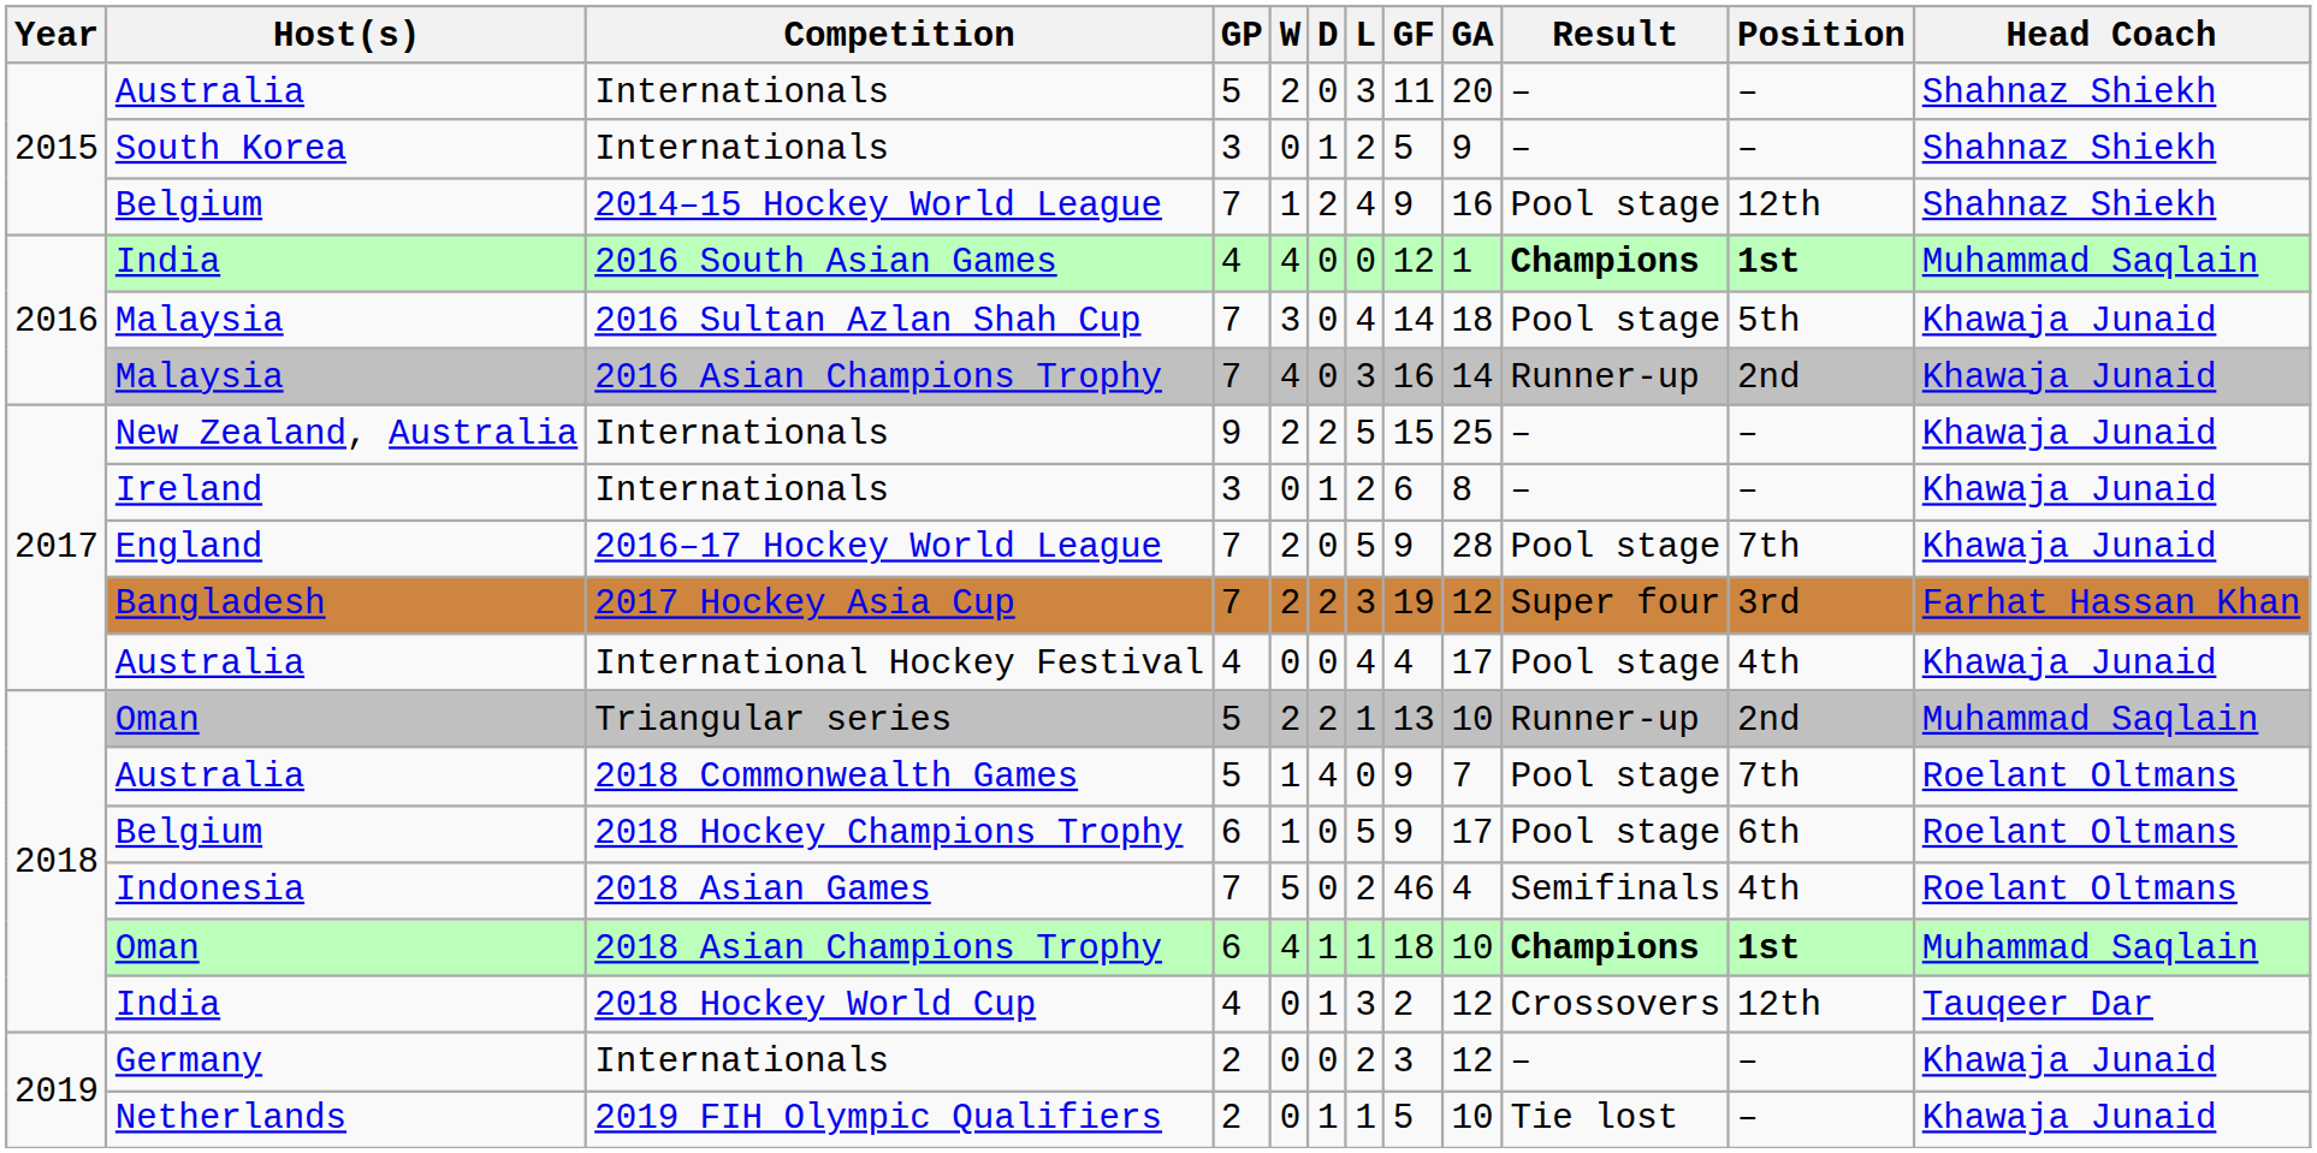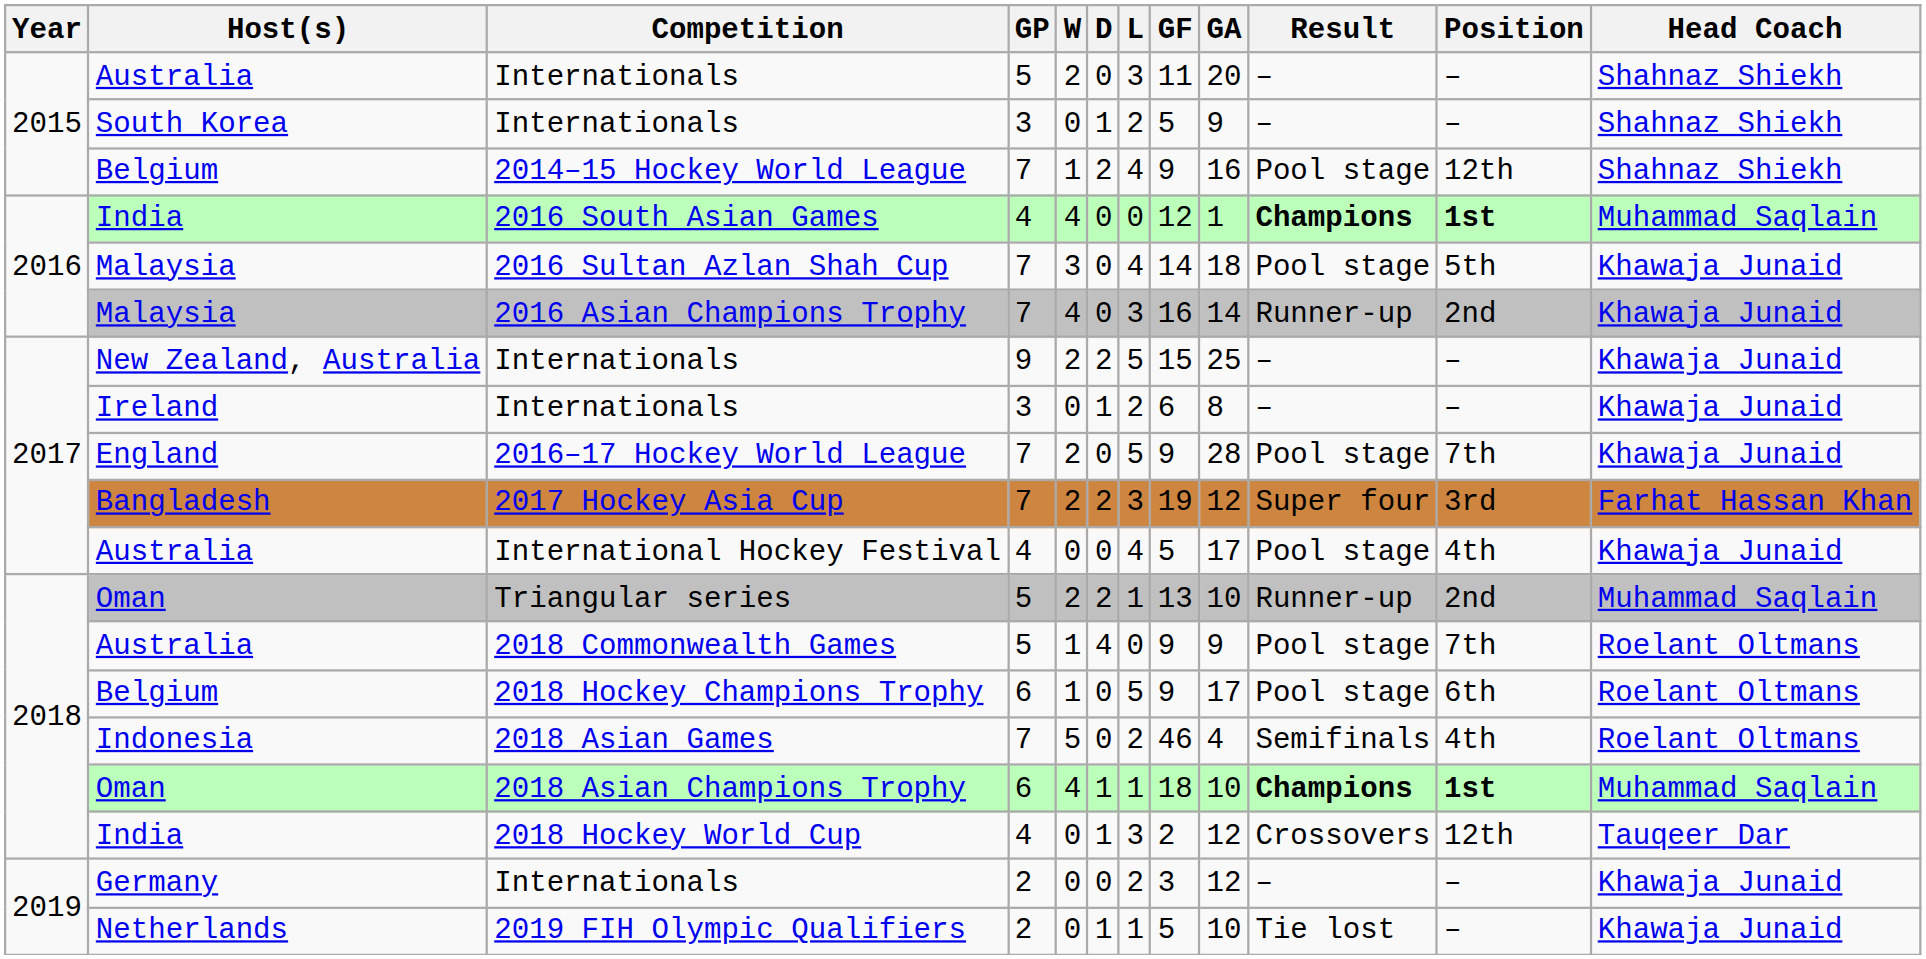 <table class="wikitable sortable">
 <tr>
 <th>Year</th>
 <th>Host(s)</th>
 <th>Competition</th>
 <th>GP</th>
 <th>W</th>
 <th>D</th>
 <th>L</th>
 <th>GF</th>
 <th>GA</th>
 <th>Result</th>
 <th>Position</th>
 <th>Head Coach</th>
 </tr>
 <tr>
 <td rowspan="3">2015</td>
 <td><a href='#'>Australia</a></td>
 <td>Internationals</td>
 <td>5</td>
 <td>2</td>
 <td>0</td>
 <td>3</td>
 <td>11</td>
 <td>20</td>
 <td>–</td>
 <td>–</td>
 <td> <a href='#'>Shahnaz Shiekh</a></td>
 </tr>
 <tr>
 <td><a href='#'>South Korea</a></td>
 <td>Internationals</td>
 <td>3</td>
 <td>0</td>
 <td>1</td>
 <td>2</td>
 <td>5</td>
 <td>9</td>
 <td>–</td>
 <td>–</td>
 <td> <a href='#'>Shahnaz Shiekh</a></td>
 </tr>
 <tr>
 <td><a href='#'>Belgium</a></td>
 <td><a href='#'>2014–15 Hockey World League</a></td>
 <td>7</td>
 <td>1</td>
 <td>2</td>
 <td>4</td>
 <td>9</td>
 <td>16</td>
 <td>Pool stage</td>
 <td>12th</td>
 <td> <a href='#'>Shahnaz Shiekh</a></td>
 </tr>
 <tr>
 <td rowspan="3">2016</td>
 <td bgcolor="#bfb"><a href='#'>India</a></td>
 <td bgcolor="#bfb"><a href='#'>2016 South Asian Games</a></td>
 <td bgcolor="#bfb">4</td>
 <td bgcolor="#bfb">4</td>
 <td bgcolor="#bfb">0</td>
 <td bgcolor="#bfb">0</td>
 <td bgcolor="#bfb">12</td>
 <td bgcolor="#bfb">1</td>
 <td bgcolor="#bfb"><strong>Champions</strong></td>
 <td bgcolor="#bfb"><strong>1st</strong></td>
 <td bgcolor="#bfb"> <a href='#'>Muhammad Saqlain</a></td>
 </tr>
 <tr>
 <td><a href='#'>Malaysia</a></td>
 <td><a href='#'>2016 Sultan Azlan Shah Cup</a></td>
 <td>7</td>
 <td>3</td>
 <td>0</td>
 <td>4</td>
 <td>14</td>
 <td>18</td>
 <td>Pool stage</td>
 <td>5th</td>
 <td> <a href='#'>Khawaja Junaid</a></td>
 </tr>
 <tr>
 <td bgcolor="silver"><a href='#'>Malaysia</a></td>
 <td bgcolor="silver"><a href='#'>2016 Asian Champions Trophy</a></td>
 <td bgcolor="silver">7</td>
 <td bgcolor="silver">4</td>
 <td bgcolor="silver">0</td>
 <td bgcolor="silver">3</td>
 <td bgcolor="silver">16</td>
 <td bgcolor="silver">14</td>
 <td bgcolor="silver">Runner-up</td>
 <td bgcolor="silver">2nd</td>
 <td bgcolor="silver"> <a href='#'>Khawaja Junaid</a></td>
 </tr>
 <tr>
 <td rowspan="5">2017</td>
 <td><a href='#'>New Zealand</a>, <a href='#'>Australia</a></td>
 <td>Internationals</td>
 <td>9</td>
 <td>2</td>
 <td>2</td>
 <td>5</td>
 <td>15</td>
 <td>25</td>
 <td>–</td>
 <td>–</td>
 <td> <a href='#'>Khawaja Junaid</a></td>
 </tr>
 <tr>
 <td><a href='#'>Ireland</a></td>
 <td>Internationals</td>
 <td>3</td>
 <td>0</td>
 <td>1</td>
 <td>2</td>
 <td>6</td>
 <td>8</td>
 <td>–</td>
 <td>–</td>
 <td> <a href='#'>Khawaja Junaid</a></td>
 </tr>
 <tr>
 <td><a href='#'>England</a></td>
 <td><a href='#'>2016–17 Hockey World League</a></td>
 <td>7</td>
 <td>2</td>
 <td>0</td>
 <td>5</td>
 <td>9</td>
 <td>28</td>
 <td>Pool stage</td>
 <td>7th</td>
 <td> <a href='#'>Khawaja Junaid</a></td>
 </tr>
 <tr>
 <td bgcolor="#CD853F"><a href='#'>Bangladesh</a></td>
 <td bgcolor="#CD853F"><a href='#'>2017 Hockey Asia Cup</a></td>
 <td bgcolor="#CD853F">7</td>
 <td bgcolor="#CD853F">2</td>
 <td bgcolor="#CD853F">2</td>
 <td bgcolor="#CD853F">3</td>
 <td bgcolor="#CD853F">19</td>
 <td bgcolor="#CD853F">12</td>
 <td bgcolor="#CD853F">Super four</td>
 <td bgcolor="#CD853F">3rd</td>
 <td bgcolor="#CD853F"> <a href='#'>Farhat Hassan Khan</a></td>
 </tr>
 <tr>
 <td><a href='#'>Australia</a></td>
 <td>International Hockey Festival</td>
 <td>4</td>
 <td>0</td>
 <td>0</td>
 <td>4</td>
-<td>4</td>
+<td>5</td>
 <td>17</td>
 <td>Pool stage</td>
 <td>4th</td>
 <td> <a href='#'>Khawaja Junaid</a></td>
 </tr>
 <tr>
 <td rowspan="6">2018</td>
 <td bgcolor="silver"><a href='#'>Oman</a></td>
 <td bgcolor="silver">Triangular series</td>
 <td bgcolor="silver">5</td>
 <td bgcolor="silver">2</td>
 <td bgcolor="silver">2</td>
 <td bgcolor="silver">1</td>
 <td bgcolor="silver">13</td>
 <td bgcolor="silver">10</td>
 <td bgcolor="silver">Runner-up</td>
 <td bgcolor="silver">2nd</td>
 <td bgcolor="silver"> <a href='#'>Muhammad Saqlain</a></td>
 </tr>
 <tr>
 <td><a href='#'>Australia</a></td>
 <td><a href='#'>2018 Commonwealth Games</a></td>
 <td>5</td>
 <td>1</td>
 <td>4</td>
 <td>0</td>
 <td>9</td>
-<td>7</td>
+<td>9</td>
 <td>Pool stage</td>
 <td>7th</td>
 <td> <a href='#'>Roelant Oltmans</a></td>
 </tr>
 <tr>
 <td><a href='#'>Belgium</a></td>
 <td><a href='#'>2018 Hockey Champions Trophy</a></td>
 <td>6</td>
 <td>1</td>
 <td>0</td>
 <td>5</td>
 <td>9</td>
 <td>17</td>
 <td>Pool stage</td>
 <td>6th</td>
 <td> <a href='#'>Roelant Oltmans</a></td>
 </tr>
 <tr>
 <td><a href='#'>Indonesia</a></td>
 <td><a href='#'>2018 Asian Games</a></td>
 <td>7</td>
 <td>5</td>
 <td>0</td>
 <td>2</td>
 <td>46</td>
 <td>4</td>
 <td>Semifinals</td>
 <td>4th</td>
 <td> <a href='#'>Roelant Oltmans</a></td>
 </tr>
 <tr>
 <td bgcolor="#bfb"><a href='#'>Oman</a></td>
 <td bgcolor="#bfb"><a href='#'>2018 Asian Champions Trophy</a></td>
 <td bgcolor="#bfb">6</td>
 <td bgcolor="#bfb">4</td>
 <td bgcolor="#bfb">1</td>
 <td bgcolor="#bfb">1</td>
 <td bgcolor="#bfb">18</td>
 <td bgcolor="#bfb">10</td>
 <td bgcolor="#bfb"><strong>Champions</strong></td>
 <td bgcolor="#bfb"><strong>1st</strong></td>
 <td bgcolor="#bfb"> <a href='#'>Muhammad Saqlain</a></td>
 </tr>
 <tr>
 <td><a href='#'>India</a></td>
 <td><a href='#'>2018 Hockey World Cup</a></td>
 <td>4</td>
 <td>0</td>
 <td>1</td>
 <td>3</td>
 <td>2</td>
 <td>12</td>
 <td>Crossovers</td>
 <td>12th</td>
 <td> <a href='#'>Tauqeer Dar</a></td>
 </tr>
 <tr>
 <td rowspan="2">2019</td>
 <td><a href='#'>Germany</a></td>
 <td>Internationals</td>
 <td>2</td>
 <td>0</td>
 <td>0</td>
 <td>2</td>
 <td>3</td>
 <td>12</td>
 <td>–</td>
 <td>–</td>
 <td> <a href='#'>Khawaja Junaid</a></td>
 </tr>
 <tr>
 <td><a href='#'>Netherlands</a></td>
 <td><a href='#'>2019 FIH Olympic Qualifiers</a></td>
 <td>2</td>
 <td>0</td>
 <td>1</td>
 <td>1</td>
 <td>5</td>
 <td>10</td>
 <td>Tie lost</td>
 <td>–</td>
 <td> <a href='#'>Khawaja Junaid</a></td>
 </tr>
 </table>
